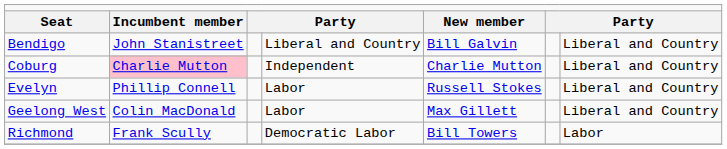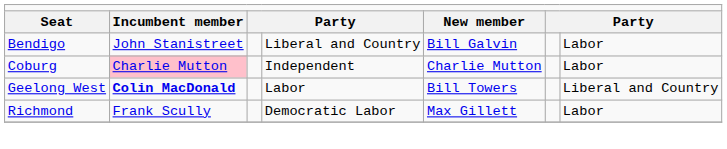 <table class="wikitable">
 <tr>
 <td colspan=7></td>
 </tr>
 <tr>
 <th>Seat</th>
 <th>Incumbent member</th>
 <th colspan=2>Party</th>
 <th>New member</th>
 <th colspan=2>Party</th>
 </tr>
 <tr>
 <td><a href='#'>Bendigo</a></td>
 <td><a href='#'>John Stanistreet</a></td>
 <td> </td>
 <td>Liberal and Country</td>
 <td><a href='#'>Bill Galvin</a></td>
 <td> </td>
-<td>Liberal and Country</td>
+<td>Labor</td>
 </tr>
 <tr>
 <td><a href='#'>Coburg</a></td>
 <td style="background: pink;"><a href='#'>Charlie Mutton</a></td>
 <td> </td>
 <td>Independent</td>
 <td><a href='#'>Charlie Mutton</a></td>
 <td> </td>
-<td>Liberal and Country</td>
-</tr>
-<tr>
-<td><a href='#'>Evelyn</a></td>
-<td><a href='#'>Phillip Connell</a></td>
-<td> </td>
 <td>Labor</td>
-<td><a href='#'>Russell Stokes</a></td>
-<td> </td>
-<td>Liberal and Country</td>
 </tr>
 <tr>
 <td><a href='#'>Geelong West</a></td>
-<td><a href='#'>Colin MacDonald</a></td>
+<td><strong><a href='#'>Colin MacDonald</a></strong></td>
 <td> </td>
 <td>Labor</td>
-<td><a href='#'>Max Gillett</a></td>
+<td><a href='#'>Bill Towers</a></td>
 <td> </td>
 <td>Liberal and Country</td>
 </tr>
 <tr>
 <td><a href='#'>Richmond</a></td>
 <td><a href='#'>Frank Scully</a></td>
 <td> </td>
 <td>Democratic Labor</td>
-<td><a href='#'>Bill Towers</a></td>
+<td><a href='#'>Max Gillett</a></td>
 <td> </td>
 <td>Labor</td>
 </tr>
 <tr>
 </tr>
 </table>
